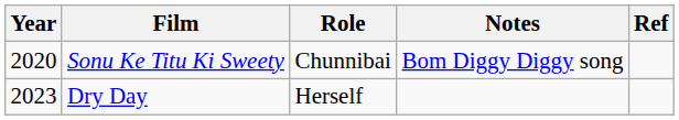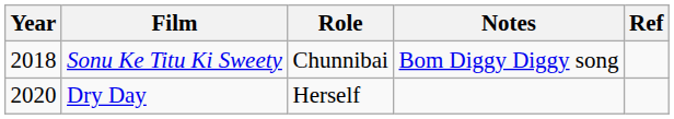 <table class="wikitable sortable plainrowheaders">
 <tr style="text-align:center;">
 <th scope="col">Year</th>
 <th scope="col">Film</th>
 <th scope="col">Role</th>
 <th>Notes</th>
 <th>Ref</th>
 </tr>
 <tr>
-<td>2020</td>
+<td>2018</td>
 <td><em><a href='#'>Sonu Ke Titu Ki Sweety</a></em></td>
 <td>Chunnibai</td>
 <td><a href='#'>Bom Diggy Diggy</a> song</td>
 <td></td>
 </tr>
 <tr>
-<td>2023</td>
+<td>2020</td>
 <td><a href='#'>Dry Day</a></td>
 <td>Herself</td>
 <td></td>
 <td></td>
 </tr>
 </table>
